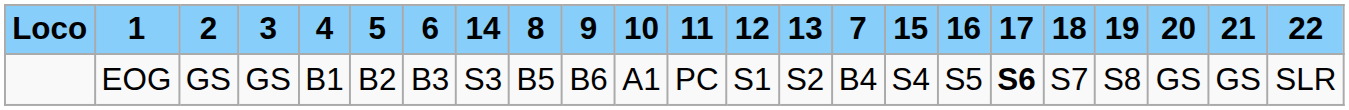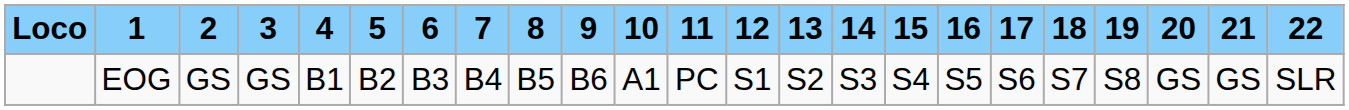 <table class="wikitable plainrowheaders unsortable" style="text-align:center">
 <tr>
 <th scope="col" rowspan="1" style="background:lightskyblue;">Loco</th>
 <th scope="col" rowspan="1" style="background:lightskyblue;">1</th>
 <th scope="col" rowspan="1" style="background:lightskyblue;">2</th>
 <th rowspan="1" scope="col" style="background:lightskyblue;">3</th>
 <th rowspan="1" scope="col" style="background:lightskyblue;">4</th>
 <th rowspan="1" scope="col" style="background:lightskyblue;">5</th>
 <th rowspan="1" scope="col" style="background:lightskyblue;">6</th>
-<th rowspan="1" scope="col" style="background:lightskyblue;">14</th>
+<th rowspan="1" scope="col" style="background:lightskyblue;">7</th>
 <th rowspan="1" scope="col" style="background:lightskyblue;">8</th>
 <th rowspan="1" scope="col" style="background:lightskyblue;">9</th>
 <th rowspan="1" scope="col" style="background:lightskyblue;">10</th>
 <th rowspan="1" scope="col" style="background:lightskyblue;">11</th>
 <th rowspan="1" scope="col" style="background:lightskyblue;">12</th>
 <th rowspan="1" scope="col" style="background:lightskyblue;">13</th>
-<th rowspan="1" scope="col" style="background:lightskyblue;">7</th>
+<th rowspan="1" scope="col" style="background:lightskyblue;">14</th>
 <th rowspan="1" scope="col" style="background:lightskyblue;">15</th>
 <th rowspan="1" scope="col" style="background:lightskyblue;">16</th>
 <th rowspan="1" scope="col" style="background:lightskyblue;">17</th>
 <th rowspan="1" scope="col" style="background:lightskyblue;">18</th>
 <th rowspan="1" scope="col" style="background:lightskyblue;">19</th>
 <th rowspan="1" scope="col" style="background:lightskyblue;">20</th>
 <th rowspan="1" scope="col" style="background:lightskyblue;">21</th>
 <th rowspan="1" scope="col" style="background:lightskyblue;">22</th>
 </tr>
 <tr>
 <td></td>
 <td>EOG</td>
 <td>GS</td>
 <td>GS</td>
 <td>B1</td>
 <td>B2</td>
 <td>B3</td>
-<td>S3</td>
+<td>B4</td>
 <td>B5</td>
 <td>B6</td>
 <td>A1</td>
 <td>PC</td>
 <td>S1</td>
 <td>S2</td>
-<td>B4</td>
+<td>S3</td>
 <td>S4</td>
 <td>S5</td>
-<td><strong>S6</strong></td>
+<td>S6</td>
 <td>S7</td>
 <td>S8</td>
 <td>GS</td>
 <td>GS</td>
 <td>SLR</td>
 </tr>
 </table>
